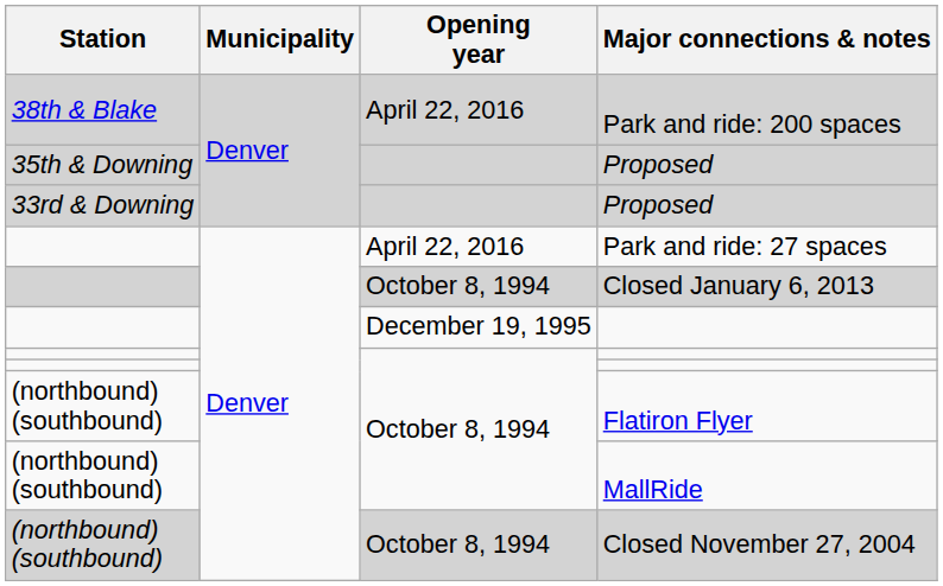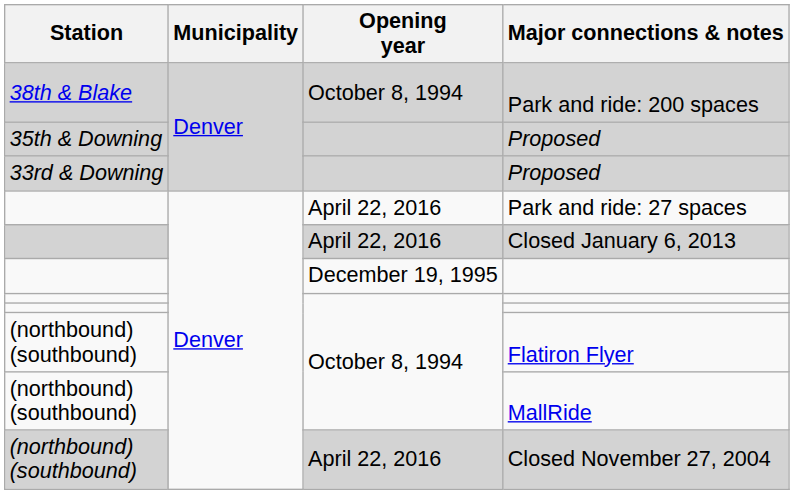 <table class="wikitable">
 <tr>
 <th>Station</th>
 <th>Municipality</th>
 <th>Opening<br>year</th>
 <th>Major connections & notes</th>
 </tr>
 <tr bgcolor="lightgray">
 <td><em><a href='#'>38th & Blake</a></em></td>
 <td rowspan=3><a href='#'>Denver</a></td>
-<td>April 22, 2016</td>
+<td>October 8, 1994</td>
 <td> <br>Park and ride: 200 spaces</td>
 </tr>
 <tr bgcolor="lightgray">
 <td><em>35th & Downing</em></td>
 <td></td>
 <td><em>Proposed</em></td>
 </tr>
 <tr bgcolor="lightgray">
 <td><em>33rd & Downing</em></td>
 <td></td>
 <td><em>Proposed</em></td>
 </tr>
 <tr>
 <td></td>
 <td rowspan=8><a href='#'>Denver</a></td>
 <td>April 22, 2016</td>
 <td>Park and ride: 27 spaces </td>
 </tr>
 <tr bgcolor="lightgray">
 <td><em></em></td>
-<td>October 8, 1994</td>
+<td>April 22, 2016</td>
 <td>Closed January 6, 2013</td>
 </tr>
 <tr>
 <td></td>
 <td>December 19, 1995</td>
 <td></td>
 </tr>
 <tr>
 <td></td>
 <td rowspan="4">October 8, 1994</td>
 <td></td>
 </tr>
 <tr>
 <td></td>
 <td></td>
 </tr>
 <tr>
 <td> (northbound)<br> (southbound)</td>
 <td> <br> <a href='#'>Flatiron Flyer</a></td>
 </tr>
 <tr>
 <td> (northbound)<br> (southbound)</td>
 <td> <br> <a href='#'>MallRide</a></td>
 </tr>
 <tr bgcolor="lightgray">
 <td><em> (northbound)<br> (southbound)</em></td>
-<td>October 8, 1994</td>
+<td>April 22, 2016</td>
 <td>Closed November 27, 2004</td>
 </tr>
 </table>
